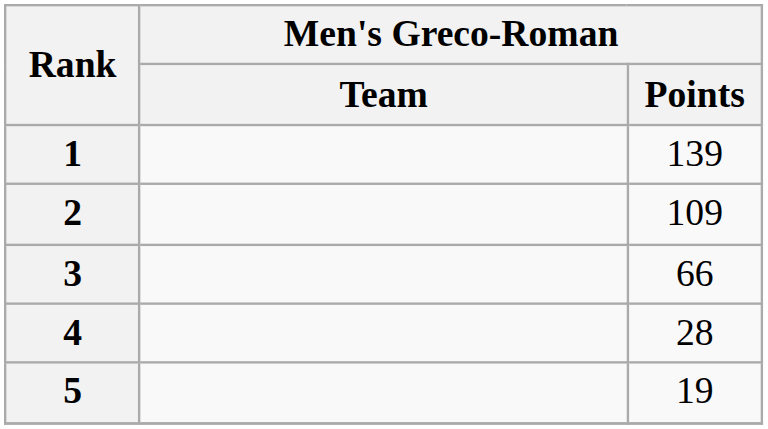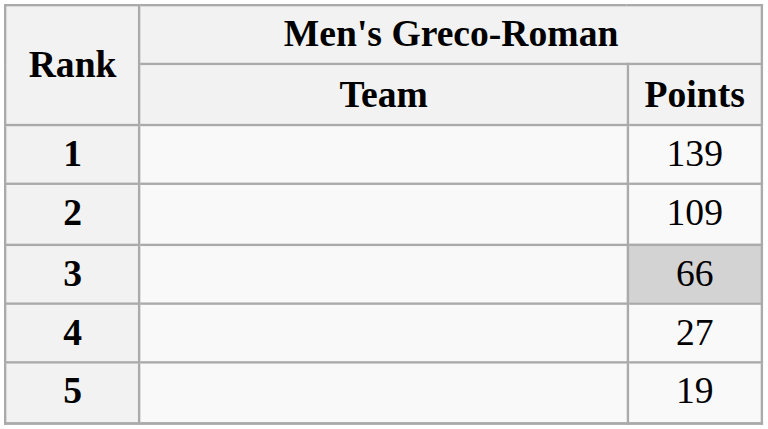 <table class="wikitable" style="text-align:center;">
 <tr>
 <th rowspan="2" width="50">Rank</th>
 <th colspan="2">Men's Greco-Roman</th>
 </tr>
 <tr>
 <th width="200">Team</th>
 <th width="50">Points</th>
 </tr>
 <tr>
 <th>1</th>
 <td align="left"></td>
 <td>139</td>
 </tr>
 <tr>
 <th>2</th>
 <td align="left"></td>
 <td>109</td>
 </tr>
 <tr>
 <th>3</th>
 <td align="left"></td>
-<td>66</td>
+<td style="background: lightgrey;">66</td>
 </tr>
 <tr>
 <th>4</th>
 <td align="left"></td>
-<td>28</td>
+<td>27</td>
 </tr>
 <tr>
 <th>5</th>
 <td align="left"></td>
 <td>19</td>
 </tr>
 <tr>
 </tr>
 </table>
